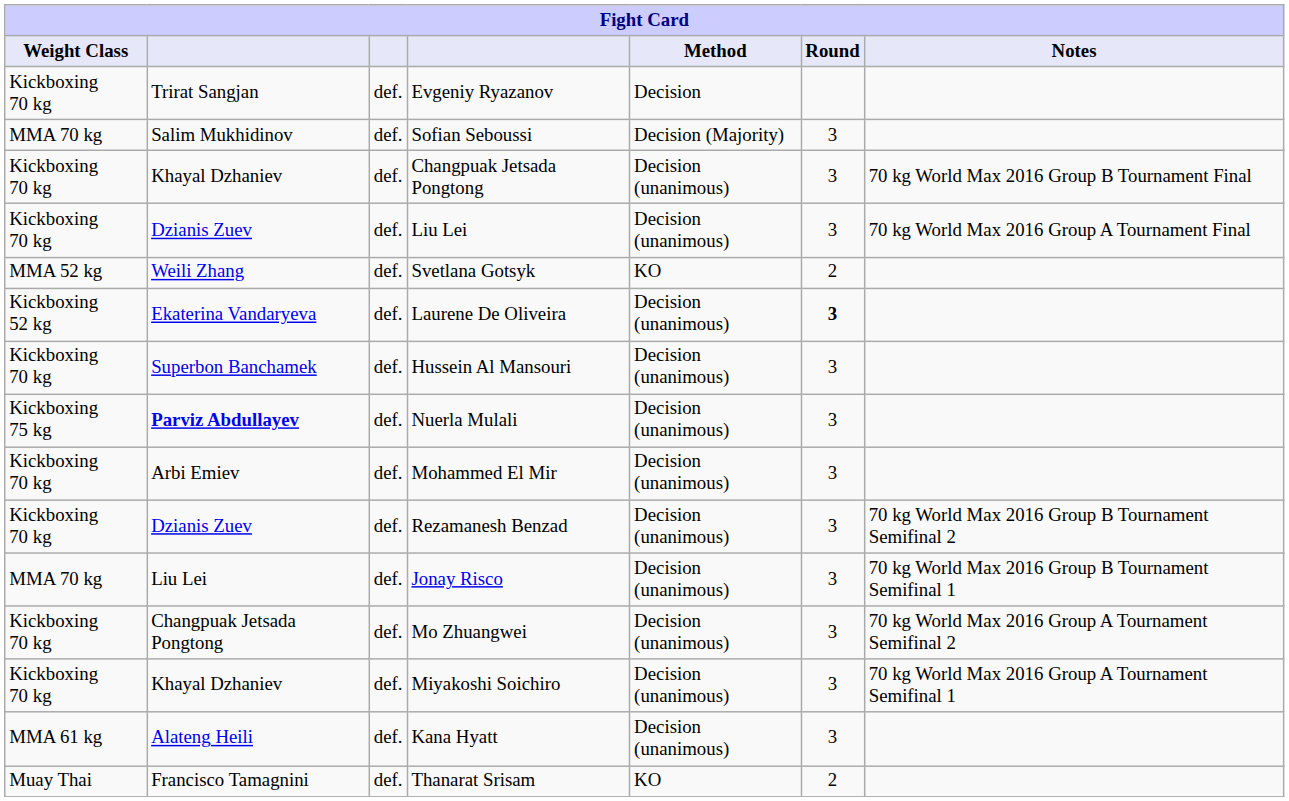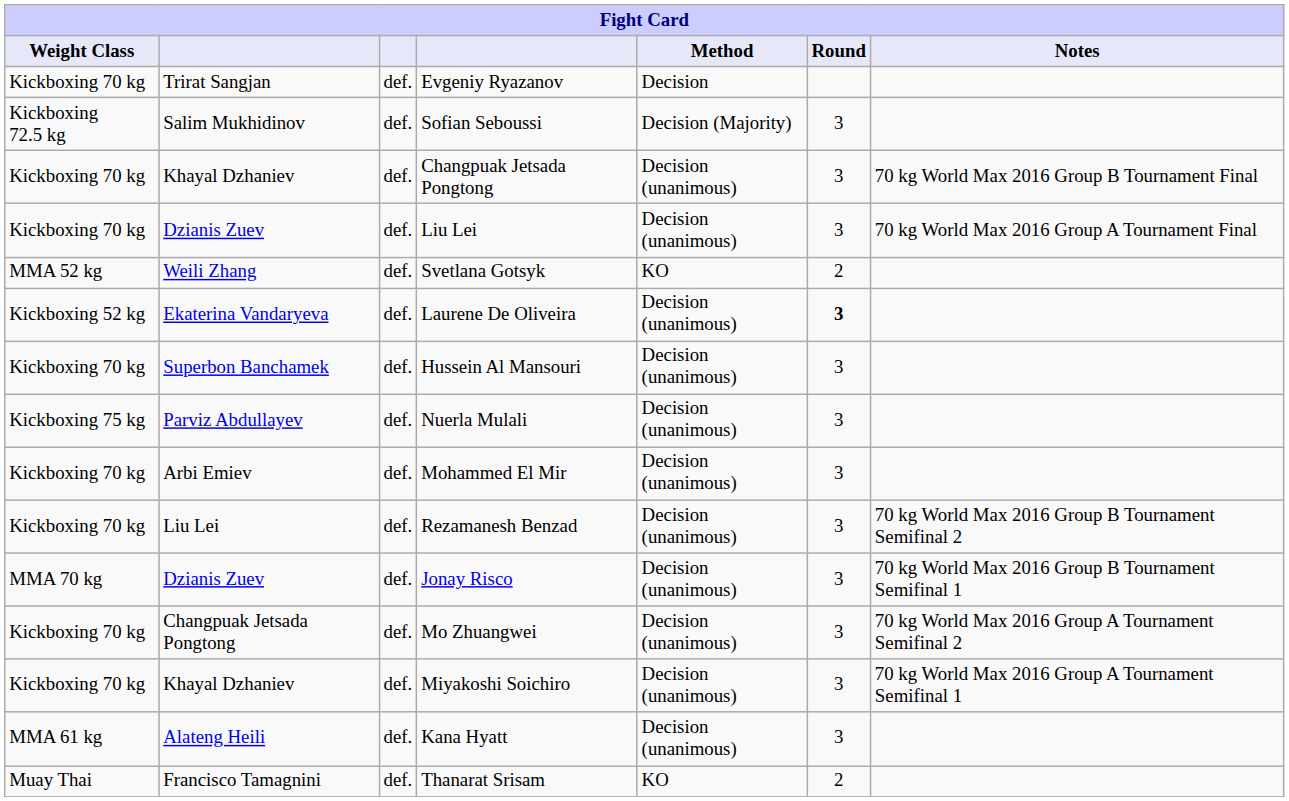 <table class="wikitable" style="font-size: 80%;">
 <tr>
 <th colspan="8" style="background-color: #ccf; color: #000080; text-align: center;"><strong>Fight Card</strong></th>
 </tr>
 <tr>
 <th colspan="1" style="background-color: #E6E8FA; color: #000000; text-align: center;">Weight Class</th>
 <th colspan="1" style="background-color: #E6E8FA; color: #000000; text-align: center;"></th>
 <th colspan="1" style="background-color: #E6E8FA; color: #000000; text-align: center;"></th>
 <th colspan="1" style="background-color: #E6E8FA; color: #000000; text-align: center;"></th>
 <th colspan="1" style="background-color: #E6E8FA; color: #000000; text-align: center;">Method</th>
 <th colspan="1" style="background-color: #E6E8FA; color: #000000; text-align: center;">Round</th>
 <th colspan="1" style="background-color: #E6E8FA; color: #000000; text-align: center;">Notes</th>
 </tr>
 <tr>
 <td>Kickboxing 70 kg</td>
 <td> Trirat Sangjan</td>
 <td align=center>def.</td>
 <td> Evgeniy Ryazanov</td>
 <td>Decision</td>
 <td align=center></td>
 <td></td>
 </tr>
 <tr>
-<td>MMA 70 kg</td>
+<td>Kickboxing 72.5 kg</td>
 <td> Salim Mukhidinov</td>
 <td align=center>def.</td>
 <td> Sofian Seboussi</td>
 <td>Decision (Majority)</td>
 <td align=center>3</td>
 <td></td>
 </tr>
 <tr>
 <td>Kickboxing 70 kg</td>
 <td> Khayal Dzhaniev</td>
 <td align=center>def.</td>
 <td> Changpuak Jetsada Pongtong</td>
 <td>Decision (unanimous)</td>
 <td align=center>3</td>
 <td>70 kg World Max 2016 Group B Tournament Final</td>
 </tr>
 <tr>
 <td>Kickboxing 70 kg</td>
 <td> <a href='#'>Dzianis Zuev</a></td>
 <td align=center>def.</td>
 <td> Liu Lei</td>
 <td>Decision (unanimous)</td>
 <td align=center>3</td>
 <td>70 kg World Max 2016 Group A Tournament Final</td>
 </tr>
 <tr>
 <td>MMA 52 kg</td>
 <td> <a href='#'>Weili Zhang</a></td>
 <td align=center>def.</td>
 <td> Svetlana Gotsyk</td>
 <td>KO</td>
 <td align=center>2</td>
 <td></td>
 </tr>
 <tr>
 <td>Kickboxing 52 kg</td>
 <td> <a href='#'>Ekaterina Vandaryeva</a></td>
 <td align=center>def.</td>
 <td> Laurene De Oliveira</td>
 <td>Decision (unanimous)</td>
 <td align=center><strong>3</strong></td>
 <td></td>
 </tr>
 <tr>
 <td>Kickboxing 70 kg</td>
 <td> <a href='#'>Superbon Banchamek</a></td>
 <td align=center>def.</td>
 <td> Hussein Al Mansouri</td>
 <td>Decision (unanimous)</td>
 <td align=center>3</td>
 <td></td>
 </tr>
 <tr>
 <td>Kickboxing 75 kg</td>
-<td><strong> <a href='#'>Parviz Abdullayev</a></strong></td>
+<td> <a href='#'>Parviz Abdullayev</a></td>
 <td align=center>def.</td>
 <td> Nuerla Mulali</td>
 <td>Decision (unanimous)</td>
 <td align=center>3</td>
 <td></td>
 </tr>
 <tr>
 <td>Kickboxing 70 kg</td>
 <td> Arbi Emiev</td>
 <td align=center>def.</td>
 <td> Mohammed El Mir</td>
 <td>Decision (unanimous)</td>
 <td align=center>3</td>
 <td></td>
 </tr>
 <tr>
 <td>Kickboxing 70 kg</td>
-<td> <a href='#'>Dzianis Zuev</a></td>
+<td> Liu Lei</td>
 <td align=center>def.</td>
 <td> Rezamanesh Benzad</td>
 <td>Decision (unanimous)</td>
 <td align=center>3</td>
 <td>70 kg World Max 2016 Group B Tournament Semifinal 2</td>
 </tr>
 <tr>
 <td>MMA 70 kg</td>
-<td> Liu Lei</td>
+<td> <a href='#'>Dzianis Zuev</a></td>
 <td align=center>def.</td>
 <td> <a href='#'>Jonay Risco</a></td>
 <td>Decision (unanimous)</td>
 <td align=center>3</td>
 <td>70 kg World Max 2016 Group B Tournament Semifinal 1</td>
 </tr>
 <tr>
 <td>Kickboxing 70 kg</td>
 <td> Changpuak Jetsada Pongtong</td>
 <td align=center>def.</td>
 <td> Mo Zhuangwei</td>
 <td>Decision (unanimous)</td>
 <td align=center>3</td>
 <td>70 kg World Max 2016 Group A Tournament Semifinal 2</td>
 </tr>
 <tr>
 <td>Kickboxing 70 kg</td>
 <td> Khayal Dzhaniev</td>
 <td align=center>def.</td>
 <td> Miyakoshi Soichiro</td>
 <td>Decision (unanimous)</td>
 <td align=center>3</td>
 <td>70 kg World Max 2016 Group A Tournament Semifinal 1</td>
 </tr>
 <tr>
 <td>MMA 61 kg</td>
 <td> <a href='#'>Alateng Heili</a></td>
 <td align=center>def.</td>
 <td> Kana Hyatt</td>
 <td>Decision (unanimous)</td>
 <td align=center>3</td>
 <td></td>
 </tr>
 <tr>
 <td>Muay Thai</td>
 <td> Francisco Tamagnini</td>
 <td align=center>def.</td>
 <td> Thanarat Srisam</td>
 <td>KO</td>
 <td align=center>2</td>
 <td></td>
 </tr>
 <tr>
 </tr>
 </table>
